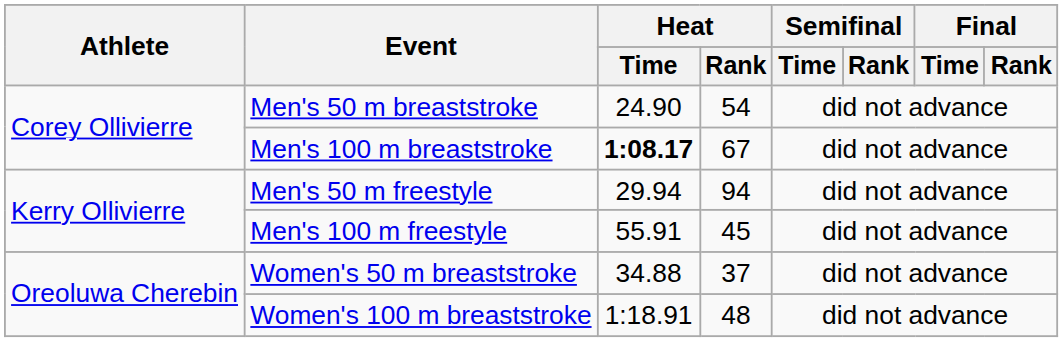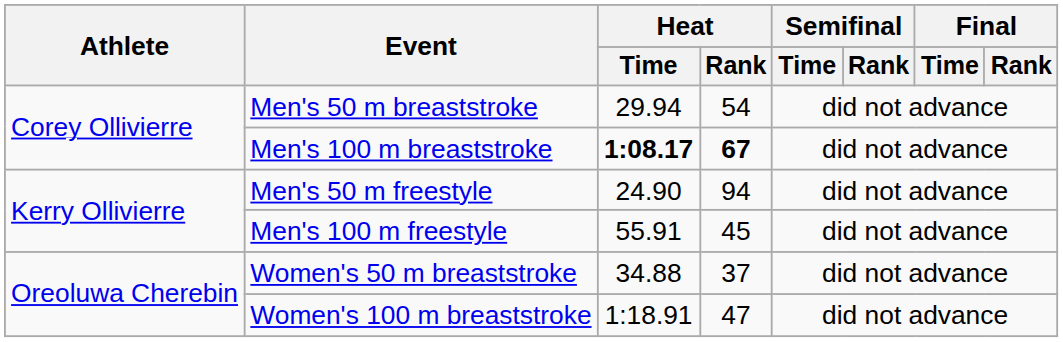 <table class=wikitable style="font-size:90%">
 <tr>
 <th rowspan="2">Athlete</th>
 <th rowspan="2">Event</th>
 <th colspan="2">Heat</th>
 <th colspan="2">Semifinal</th>
 <th colspan="2">Final</th>
 </tr>
 <tr style="font-size:95%">
 <th>Time</th>
 <th>Rank</th>
 <th>Time</th>
 <th>Rank</th>
 <th>Time</th>
 <th>Rank</th>
 </tr>
 <tr align=center>
 <td align=left rowspan=2><a href='#'>Corey Ollivierre</a></td>
 <td align=left><a href='#'>Men's 50 m breaststroke</a></td>
-<td>24.90</td>
+<td>29.94</td>
 <td>54</td>
 <td colspan=4>did not advance</td>
 </tr>
 <tr align=center>
 <td align=left><a href='#'>Men's 100 m breaststroke</a></td>
 <td><strong>1:08.17</strong></td>
-<td>67</td>
+<td><strong>67</strong></td>
 <td colspan=4>did not advance</td>
 </tr>
 <tr align=center>
 <td align=left rowspan=2><a href='#'>Kerry Ollivierre</a></td>
 <td align=left><a href='#'>Men's 50 m freestyle</a></td>
-<td>29.94</td>
+<td>24.90</td>
 <td>94</td>
 <td colspan=4>did not advance</td>
 </tr>
 <tr align=center>
 <td align=left><a href='#'>Men's 100 m freestyle</a></td>
 <td>55.91</td>
 <td>45</td>
 <td colspan=4>did not advance</td>
 </tr>
 <tr align=center>
 <td align=left rowspan=2><a href='#'>Oreoluwa Cherebin</a></td>
 <td align=left><a href='#'>Women's 50 m breaststroke</a></td>
 <td>34.88</td>
 <td>37</td>
 <td colspan=4>did not advance</td>
 </tr>
 <tr align=center>
 <td align=left><a href='#'>Women's 100 m breaststroke</a></td>
 <td>1:18.91</td>
-<td>48</td>
+<td>47</td>
 <td colspan=4>did not advance</td>
 </tr>
 </table>
